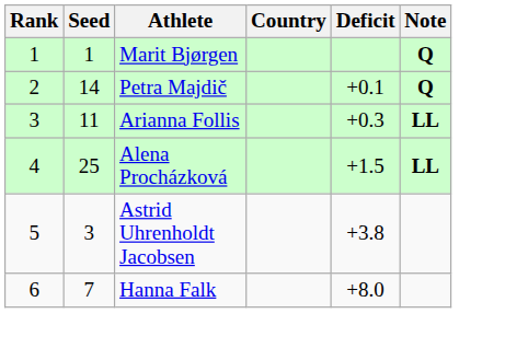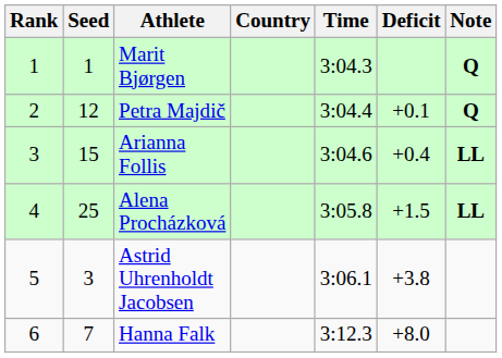 <table class="wikitable sortable" style="text-align:center" width=55%>
 <tr>
 <th>Rank</th>
 <th>Seed</th>
 <th>Athlete</th>
 <th>Country</th>
+<th>Time</th>
 <th>Deficit</th>
 <th>Note</th>
 </tr>
 <tr bgcolor=ccffcc>
 <td>1</td>
 <td>1</td>
 <td align=left><a href='#'>Marit Bjørgen</a></td>
 <td align=left></td>
+<td>3:04.3</td>
 <td></td>
 <td><strong>Q</strong></td>
 </tr>
 <tr bgcolor=ccffcc>
 <td>2</td>
-<td>14</td>
+<td>12</td>
 <td align=left><a href='#'>Petra Majdič</a></td>
 <td align=left></td>
+<td>3:04.4</td>
 <td>+0.1</td>
 <td><strong>Q</strong></td>
 </tr>
 <tr bgcolor=ccffcc>
 <td>3</td>
-<td>11</td>
+<td>15</td>
 <td align=left><a href='#'>Arianna Follis</a></td>
 <td align=left></td>
-<td>+0.3</td>
+<td>3:04.6</td>
+<td>+0.4</td>
 <td><strong>LL</strong></td>
 </tr>
 <tr bgcolor=ccffcc>
 <td>4</td>
 <td>25</td>
 <td align=left><a href='#'>Alena Procházková</a></td>
 <td align=left></td>
+<td>3:05.8</td>
 <td>+1.5</td>
 <td><strong>LL</strong></td>
 </tr>
 <tr>
 <td>5</td>
 <td>3</td>
 <td align=left><a href='#'>Astrid Uhrenholdt Jacobsen</a></td>
 <td align=left></td>
+<td>3:06.1</td>
 <td>+3.8</td>
 <td></td>
 </tr>
 <tr>
 <td>6</td>
 <td>7</td>
 <td align=left><a href='#'>Hanna Falk</a></td>
 <td align=left></td>
+<td>3:12.3</td>
 <td>+8.0</td>
 <td></td>
 </tr>
 </table>
